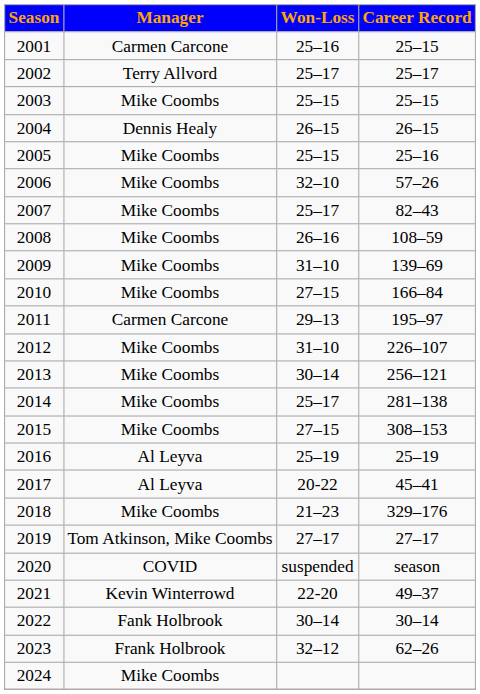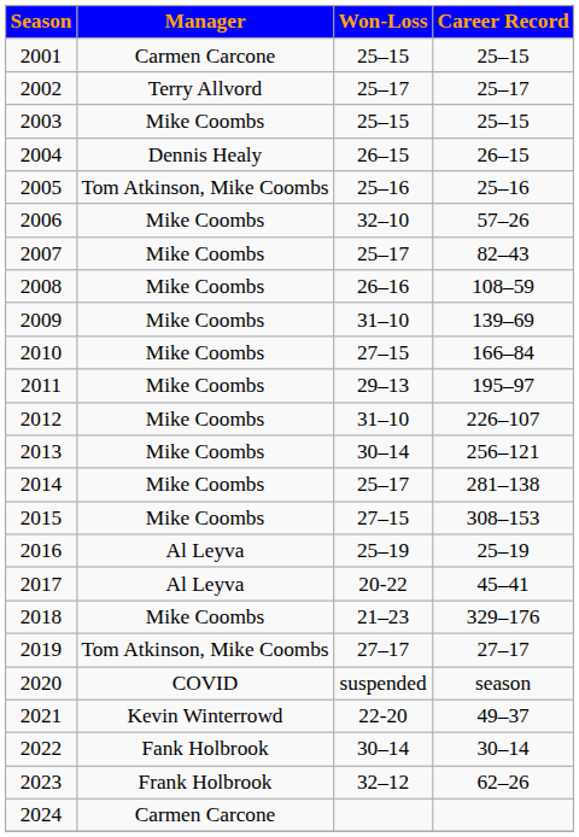 <table class="wikitable sortable">
 <tr>
 <th scope="col" style="background-color:blue; color:orange;">Season</th>
 <th scope="col" style="background-color:blue; color:orange;">Manager</th>
 <th scope="col" style="background-color:blue; color:orange;">Won-Loss</th>
 <th scope="col" style="background-color:blue; color:orange;">Career Record</th>
 </tr>
 <tr>
 <td align=center>2001</td>
 <td align=center>Carmen Carcone</td>
-<td align=center>25–16</td>
+<td align=center>25–15</td>
 <td align=center>25–15</td>
 </tr>
 <tr>
 <td align=center>2002</td>
 <td align=center>Terry Allvord</td>
 <td align=center>25–17</td>
 <td align=center>25–17</td>
 </tr>
 <tr>
 <td align=center>2003</td>
 <td align=center>Mike Coombs</td>
 <td align=center>25–15</td>
 <td align=center>25–15</td>
 </tr>
 <tr>
 <td align=center>2004</td>
 <td align=center>Dennis Healy</td>
 <td align=center>26–15</td>
 <td align=center>26–15</td>
 </tr>
 <tr>
 <td align=center>2005</td>
-<td align=center>Mike Coombs</td>
-<td align=center>25–15</td>
+<td align=center>Tom Atkinson, Mike Coombs</td>
+<td align=center>25–16</td>
 <td align=center>25–16</td>
 </tr>
 <tr>
 <td align=center>2006</td>
 <td align=center>Mike Coombs</td>
 <td align=center>32–10</td>
 <td align=center>57–26</td>
 </tr>
 <tr>
 <td align=center>2007</td>
 <td align=center>Mike Coombs</td>
 <td align=center>25–17</td>
 <td align=center>82–43</td>
 </tr>
 <tr>
 <td align=center>2008</td>
 <td align=center>Mike Coombs</td>
 <td align=center>26–16</td>
 <td align=center>108–59</td>
 </tr>
 <tr>
 <td align=center>2009</td>
 <td align=center>Mike Coombs</td>
 <td align=center>31–10</td>
 <td align=center>139–69</td>
 </tr>
 <tr>
 <td align=center>2010</td>
 <td align=center>Mike Coombs</td>
 <td align=center>27–15</td>
 <td align=center>166–84</td>
 </tr>
 <tr>
 <td align=center>2011</td>
-<td align=center>Carmen Carcone</td>
+<td align=center>Mike Coombs</td>
 <td align=center>29–13</td>
 <td align=center>195–97</td>
 </tr>
 <tr>
 <td align=center>2012</td>
 <td align=center>Mike Coombs</td>
 <td align=center>31–10</td>
 <td align=center>226–107</td>
 </tr>
 <tr>
 <td align=center>2013</td>
 <td align=center>Mike Coombs</td>
 <td align=center>30–14</td>
 <td align=center>256–121</td>
 </tr>
 <tr>
 <td align=center>2014</td>
 <td align=center>Mike Coombs</td>
 <td align=center>25–17</td>
 <td align=center>281–138</td>
 </tr>
 <tr>
 <td align=center>2015</td>
 <td align=center>Mike Coombs</td>
 <td align=center>27–15</td>
 <td align=center>308–153</td>
 </tr>
 <tr>
 <td align=center>2016</td>
 <td align=center>Al Leyva</td>
 <td align=center>25–19</td>
 <td align=center>25–19</td>
 </tr>
 <tr>
 <td align=center>2017</td>
 <td align=center>Al Leyva</td>
 <td align=center>20-22</td>
 <td align=center>45–41</td>
 </tr>
 <tr>
 <td align=center>2018</td>
 <td align=center>Mike Coombs</td>
 <td align=center>21–23</td>
 <td align=center>329–176</td>
 </tr>
 <tr>
 <td align=center>2019</td>
 <td align=center>Tom Atkinson, Mike Coombs</td>
 <td align=center>27–17</td>
 <td align=center>27–17</td>
 </tr>
 <tr>
 <td align=center>2020</td>
 <td align=center>COVID</td>
 <td align=center>suspended</td>
 <td align=center>season</td>
 </tr>
 <tr>
 <td align=center>2021</td>
 <td align=center>Kevin Winterrowd</td>
 <td align=center>22-20</td>
 <td align=center>49–37</td>
 </tr>
 <tr>
 <td align=center>2022</td>
 <td align=center>Fank Holbrook</td>
 <td align=center>30–14</td>
 <td align=center>30–14</td>
 </tr>
 <tr>
 <td align=center>2023</td>
 <td align=center>Frank Holbrook</td>
 <td align=center>32–12</td>
 <td align=center>62–26</td>
 </tr>
 <tr>
 <td align=center>2024</td>
-<td align=center>Mike Coombs</td>
+<td align=center>Carmen Carcone</td>
 <td align=center> </td>
 <td align=center> </td>
 </tr>
 <tr class=sortbottom>
 </tr>
 </table>
